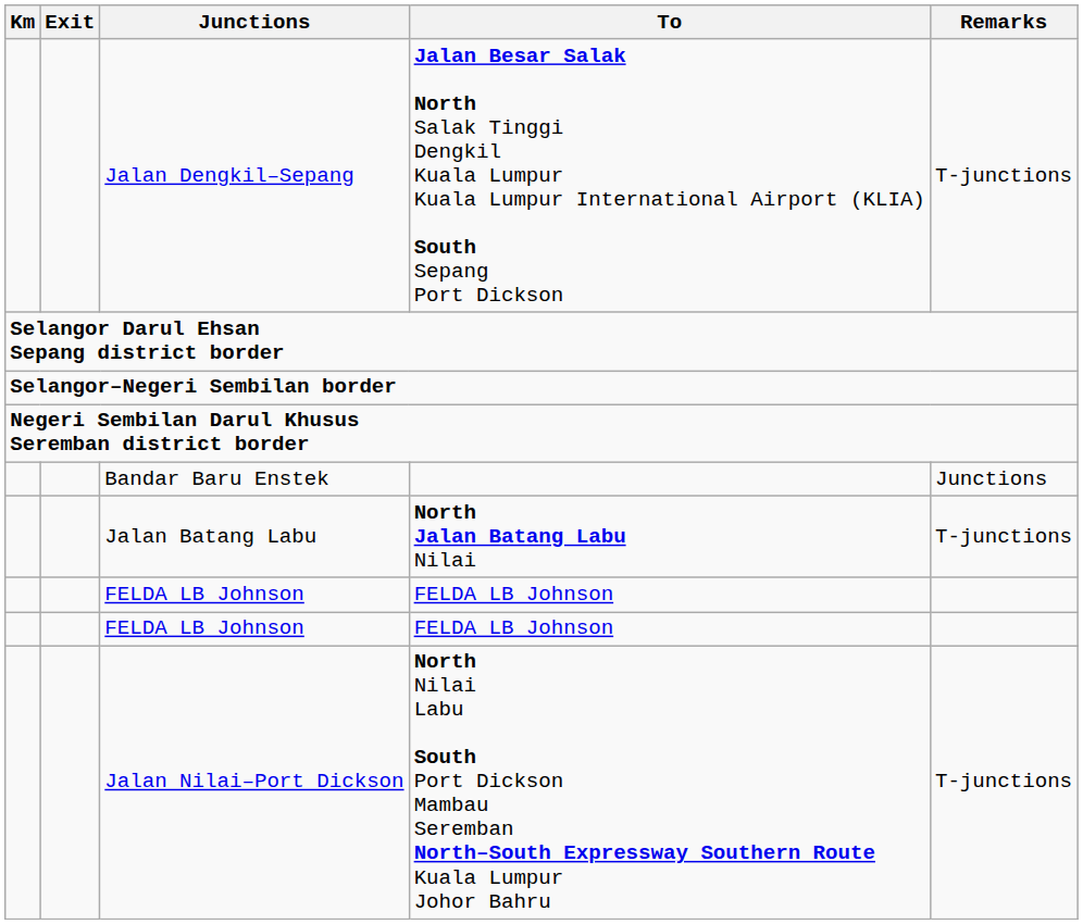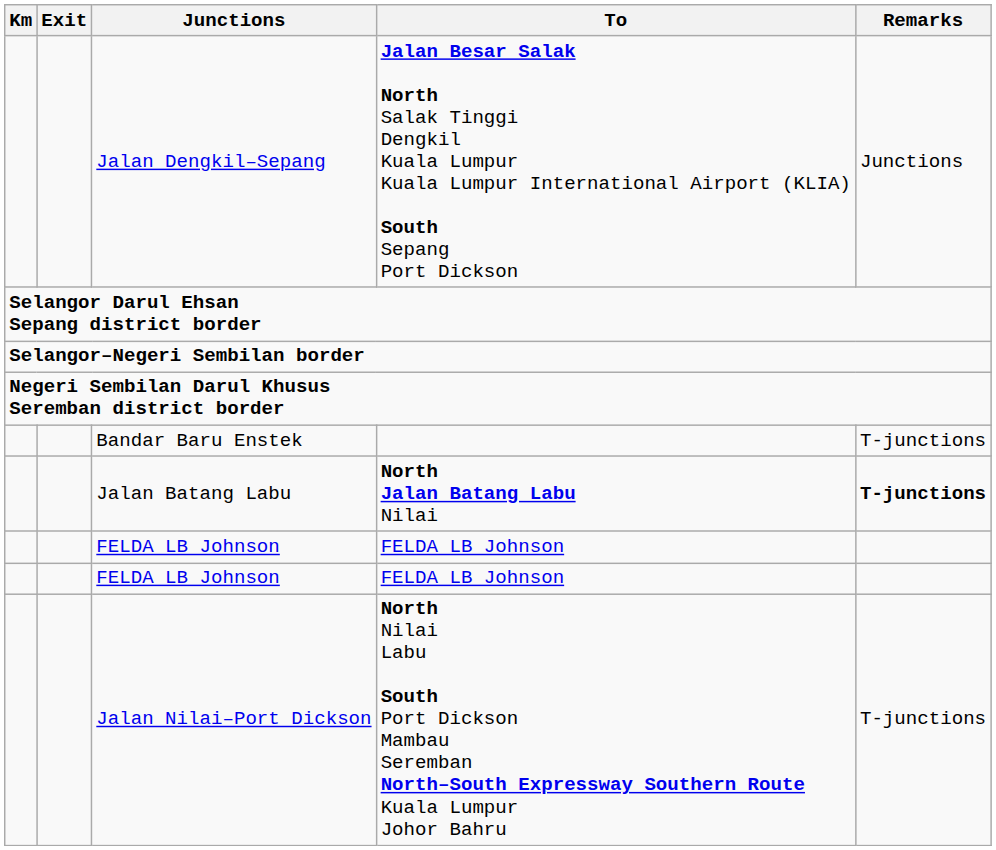 <table class="wikitable">
 <tr>
 <th>Km</th>
 <th>Exit</th>
 <th>Junctions</th>
 <th>To</th>
 <th>Remarks</th>
 </tr>
 <tr>
 <td></td>
 <td></td>
 <td><a href='#'>Jalan Dengkil–Sepang</a></td>
 <td> <strong><a href='#'>Jalan Besar Salak</a></strong><br><br><strong>North</strong><br> Salak Tinggi<br> Dengkil<br> Kuala Lumpur<br> Kuala Lumpur International Airport (KLIA) <br><br><strong>South </strong><br> Sepang<br> Port Dickson</td>
-<td>T-junctions</td>
+<td>Junctions</td>
 </tr>
 <tr>
 <td style="width:600px" colspan="6" style="text-align:center; background:blue;"><strong><span>Selangor Darul Ehsan<br>Sepang district border</span></strong></td>
 </tr>
 <tr>
 <td style="width:600px" colspan="6" style="text-align:center; background:yellow;"><strong><span>Selangor–Negeri Sembilan border</span></strong></td>
 </tr>
 <tr>
 <td style="width:600px" colspan="6" style="text-align:center; background:blue;"><strong><span>Negeri Sembilan Darul Khusus<br>Seremban district border</span></strong></td>
 </tr>
 <tr>
 <td></td>
 <td></td>
 <td>Bandar Baru Enstek</td>
 <td></td>
-<td>Junctions</td>
+<td>T-junctions</td>
 </tr>
 <tr>
 <td></td>
 <td></td>
 <td>Jalan Batang Labu</td>
 <td><strong>North</strong><br> <strong><a href='#'>Jalan Batang Labu</a></strong><br>Nilai</td>
-<td>T-junctions</td>
+<td><strong>T-junctions</strong></td>
 </tr>
 <tr>
 <td></td>
 <td></td>
 <td><a href='#'>FELDA LB Johnson</a></td>
 <td><a href='#'>FELDA LB Johnson</a></td>
 <td></td>
 </tr>
 <tr>
 <td></td>
 <td></td>
 <td><a href='#'>FELDA LB Johnson</a></td>
 <td><a href='#'>FELDA LB Johnson</a></td>
 <td></td>
 </tr>
 <tr>
 <td></td>
 <td></td>
 <td><a href='#'>Jalan Nilai–Port Dickson</a></td>
 <td><strong>North</strong><br> Nilai<br> Labu<br><br><strong>South </strong><br> Port Dickson<br> Mambau<br> Seremban<br>  <strong><a href='#'>North–South Expressway Southern Route</a></strong><br>Kuala Lumpur<br>Johor Bahru</td>
 <td>T-junctions</td>
 </tr>
 </table>
